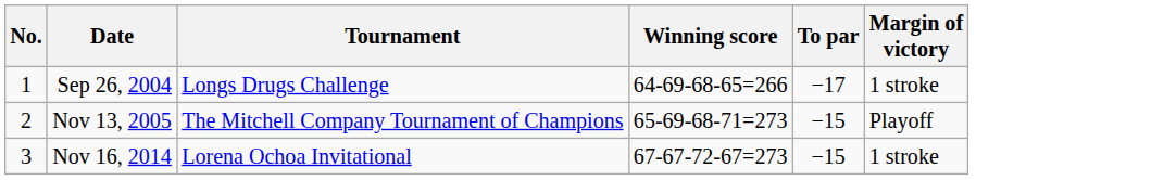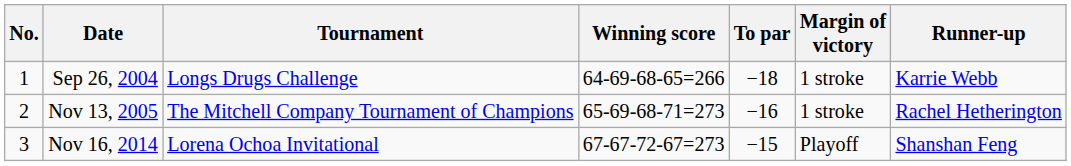 <table class="wikitable" style="font-size:95%;">
 <tr>
 <th>No.</th>
 <th>Date</th>
 <th>Tournament</th>
 <th>Winning score</th>
 <th>To par</th>
 <th>Margin of<br>victory</th>
+<th>Runner-up</th>
 </tr>
 <tr>
 <td align=center>1</td>
 <td align=right>Sep 26, <a href='#'>2004</a></td>
 <td><a href='#'>Longs Drugs Challenge</a></td>
 <td align=right>64-69-68-65=266</td>
-<td align=center>−17</td>
+<td align=center>−18</td>
 <td>1 stroke</td>
+<td> <a href='#'>Karrie Webb</a></td>
 </tr>
 <tr>
 <td align=center>2</td>
 <td align=right>Nov 13, <a href='#'>2005</a></td>
 <td><a href='#'>The Mitchell Company Tournament of Champions</a></td>
 <td align=right>65-69-68-71=273</td>
-<td align=center>−15</td>
-<td>Playoff</td>
+<td align=center>−16</td>
+<td>1 stroke</td>
+<td> <a href='#'>Rachel Hetherington</a></td>
 </tr>
 <tr>
 <td align=center>3</td>
 <td align=right>Nov 16, <a href='#'>2014</a></td>
 <td><a href='#'>Lorena Ochoa Invitational</a></td>
 <td align=right>67-67-72-67=273</td>
 <td align=center>−15</td>
-<td>1 stroke</td>
+<td>Playoff</td>
+<td> <a href='#'>Shanshan Feng</a></td>
 </tr>
 </table>
